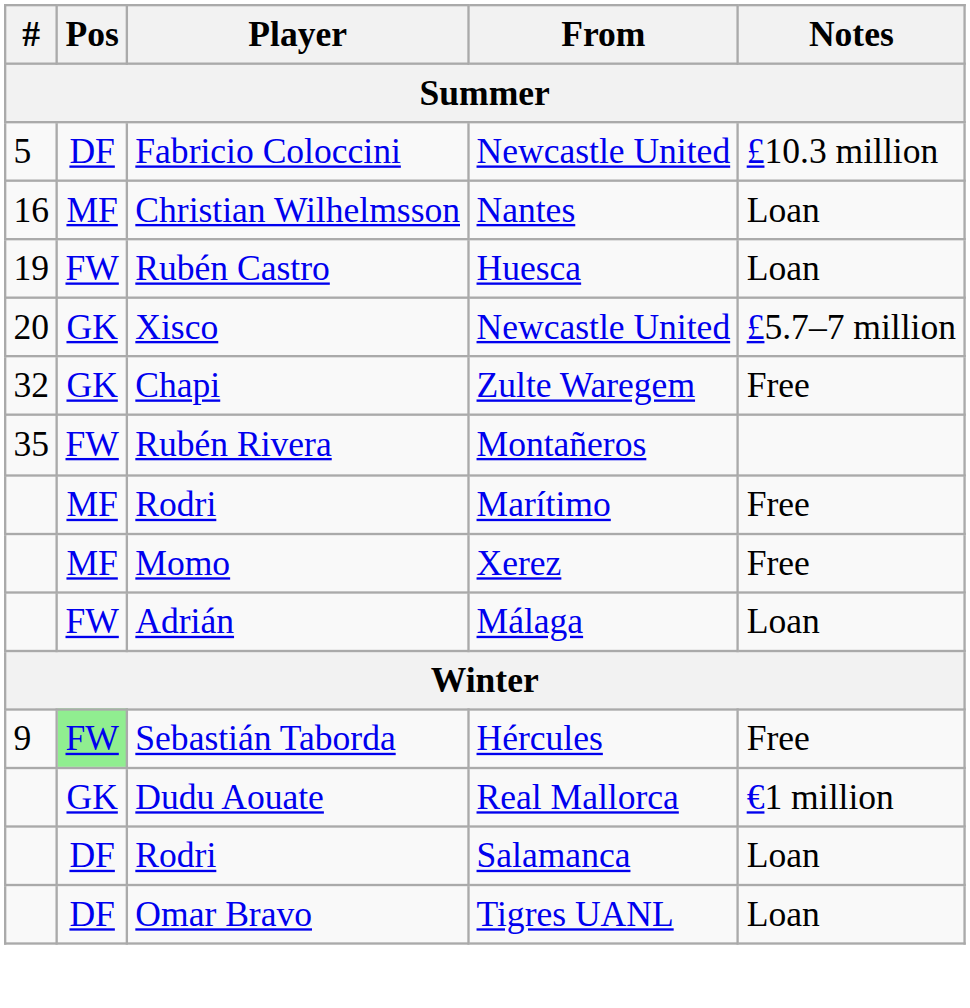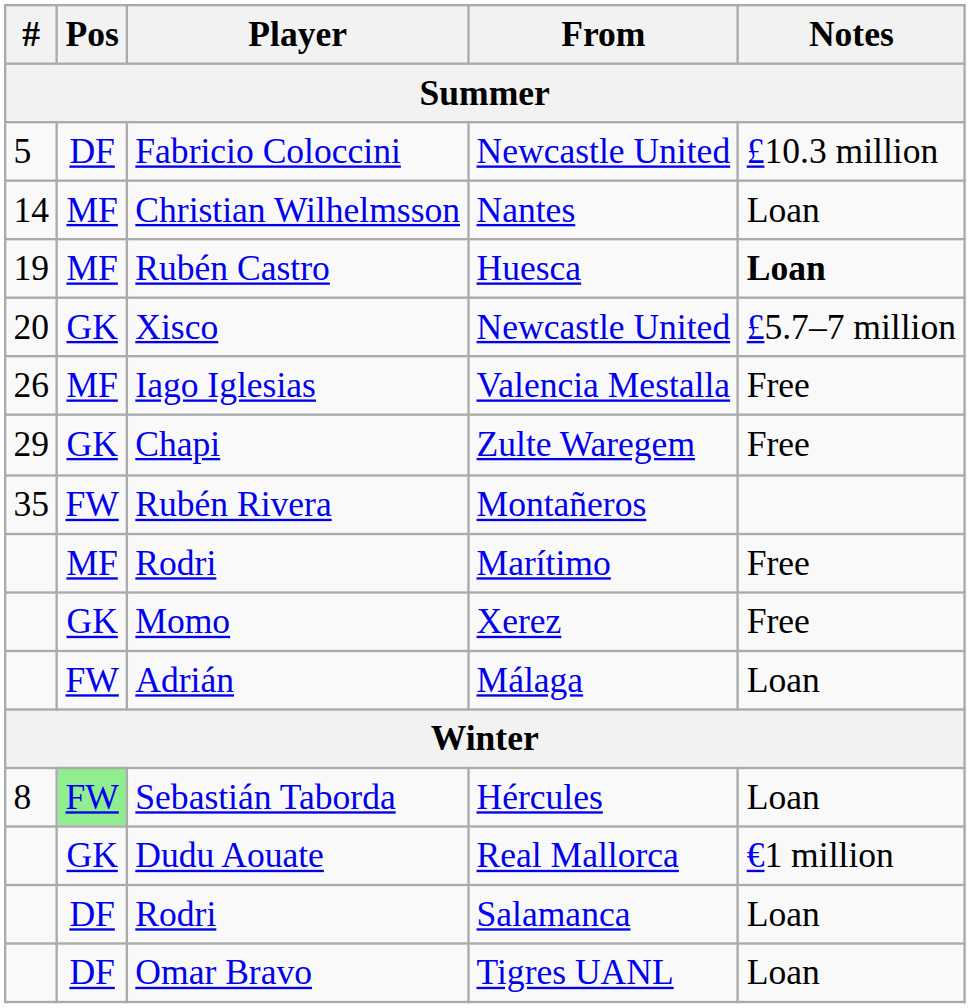 <table class="wikitable" style="font-size:95%; text-align:left;">
 <tr>
 <th>#</th>
 <th>Pos</th>
 <th>Player</th>
 <th>From</th>
 <th>Notes</th>
 </tr>
 <tr>
 <th colspan="5">Summer</th>
 </tr>
 <tr>
 <td>5</td>
 <td align="center"><a href='#'>DF</a></td>
 <td> <a href='#'>Fabricio Coloccini</a></td>
 <td> <a href='#'>Newcastle United</a></td>
 <td><a href='#'>£</a>10.3 million</td>
 </tr>
 <tr>
-<td>16</td>
+<td>14</td>
 <td align="center"><a href='#'>MF</a></td>
 <td> <a href='#'>Christian Wilhelmsson</a></td>
 <td> <a href='#'>Nantes</a></td>
 <td>Loan</td>
 </tr>
 <tr>
 <td>19</td>
-<td align="center"><a href='#'>FW</a></td>
+<td align="center"><a href='#'>MF</a></td>
 <td> <a href='#'>Rubén Castro</a></td>
 <td> <a href='#'>Huesca</a></td>
-<td>Loan</td>
+<td><strong>Loan</strong></td>
 </tr>
 <tr>
 <td>20</td>
 <td align="center"><a href='#'>GK</a></td>
 <td> <a href='#'>Xisco</a></td>
 <td> <a href='#'>Newcastle United</a></td>
 <td><a href='#'>£</a>5.7–7 million</td>
 </tr>
 <tr>
-<td>32</td>
+<td>26</td>
+<td align="center"><a href='#'>MF</a></td>
+<td> <a href='#'>Iago Iglesias</a></td>
+<td> <a href='#'>Valencia Mestalla</a></td>
+<td>Free</td>
+</tr>
+<tr>
+<td>29</td>
 <td align="center"><a href='#'>GK</a></td>
 <td> <a href='#'>Chapi</a></td>
 <td> <a href='#'>Zulte Waregem</a></td>
 <td>Free</td>
 </tr>
 <tr>
 <td>35</td>
 <td align="center"><a href='#'>FW</a></td>
 <td> <a href='#'>Rubén Rivera</a></td>
 <td> <a href='#'>Montañeros</a></td>
 <td></td>
 </tr>
 <tr>
 <td></td>
 <td align="center"><a href='#'>MF</a></td>
 <td> <a href='#'>Rodri</a></td>
 <td> <a href='#'>Marítimo</a></td>
 <td>Free</td>
 </tr>
 <tr>
 <td></td>
-<td align="center"><a href='#'>MF</a></td>
+<td align="center"><a href='#'>GK</a></td>
 <td> <a href='#'>Momo</a></td>
 <td> <a href='#'>Xerez</a></td>
 <td>Free</td>
 </tr>
 <tr>
 <td></td>
 <td align="center"><a href='#'>FW</a></td>
 <td> <a href='#'>Adrián</a></td>
 <td> <a href='#'>Málaga</a></td>
 <td>Loan</td>
 </tr>
 <tr>
 <th colspan="5">Winter</th>
 </tr>
 <tr>
-<td>9</td>
+<td>8</td>
 <td align="center" style="background: lightgreen;"><a href='#'>FW</a></td>
 <td> <a href='#'>Sebastián Taborda</a></td>
 <td> <a href='#'>Hércules</a></td>
-<td>Free</td>
+<td>Loan</td>
 </tr>
 <tr>
 <td></td>
 <td align="center"><a href='#'>GK</a></td>
 <td> <a href='#'>Dudu Aouate</a></td>
 <td> <a href='#'>Real Mallorca</a></td>
 <td><a href='#'>€</a>1 million</td>
 </tr>
 <tr>
 <td></td>
 <td align="center"><a href='#'>DF</a></td>
 <td> <a href='#'>Rodri</a></td>
 <td> <a href='#'>Salamanca</a></td>
 <td>Loan</td>
 </tr>
 <tr>
 <td></td>
 <td align="center"><a href='#'>DF</a></td>
 <td> <a href='#'>Omar Bravo</a></td>
 <td> <a href='#'>Tigres UANL</a></td>
 <td>Loan</td>
 </tr>
 </table>
